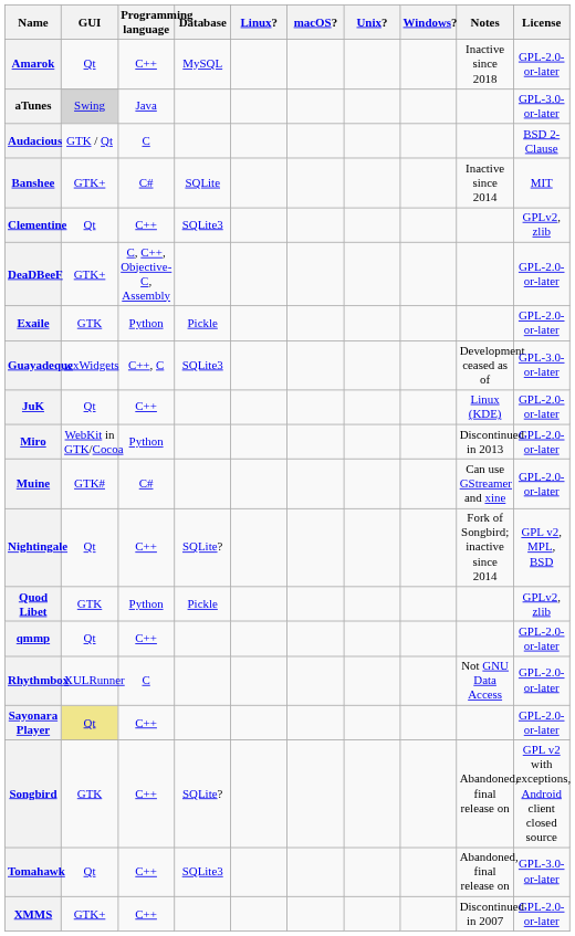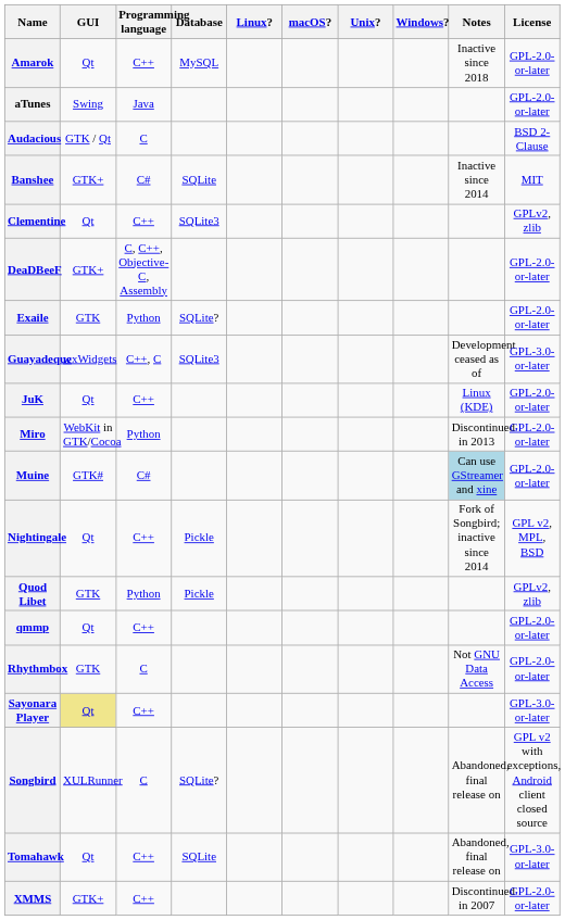 <table class="wikitable sortable" style="text-align: left; width: 100%; table-layout: fixed; font-size: smaller; text-align: center;">
 <tr>
 <th>Name</th>
 <th>GUI</th>
 <th>Programming language</th>
 <th>Database</th>
 <th><a href='#'>Linux</a>?</th>
 <th><a href='#'>macOS</a>?</th>
 <th><a href='#'>Unix</a>?</th>
 <th><a href='#'>Windows</a>?</th>
 <th>Notes</th>
 <th>License</th>
 </tr>
 <tr>
 <th><strong><a href='#'>Amarok</a></strong></th>
 <td><a href='#'>Qt</a></td>
 <td><a href='#'>C++</a></td>
 <td><a href='#'>MySQL</a></td>
 <td></td>
 <td></td>
 <td></td>
 <td></td>
 <td>Inactive since 2018</td>
 <td><a href='#'>GPL-2.0-or-later</a></td>
 </tr>
 <tr>
 <th><strong>aTunes</strong></th>
-<td style="background: lightgrey;"><a href='#'>Swing</a></td>
+<td><a href='#'>Swing</a></td>
 <td><a href='#'>Java</a></td>
 <td></td>
 <td></td>
 <td></td>
 <td></td>
 <td></td>
 <td></td>
-<td><a href='#'>GPL-3.0-or-later</a></td>
+<td><a href='#'>GPL-2.0-or-later</a></td>
 </tr>
 <tr>
 <th><strong><a href='#'>Audacious</a></strong></th>
 <td><a href='#'>GTK</a> / <a href='#'>Qt</a></td>
 <td><a href='#'>C</a></td>
 <td></td>
 <td></td>
 <td></td>
 <td></td>
 <td></td>
 <td></td>
 <td><a href='#'>BSD 2-Clause</a></td>
 </tr>
 <tr>
 <th><strong><a href='#'>Banshee</a></strong></th>
 <td><a href='#'>GTK+</a></td>
 <td><a href='#'>C#</a></td>
 <td><a href='#'>SQLite</a></td>
 <td></td>
 <td></td>
 <td></td>
 <td></td>
 <td>Inactive since 2014</td>
 <td><a href='#'>MIT</a></td>
 </tr>
 <tr>
 <th><strong><a href='#'>Clementine</a></strong></th>
 <td><a href='#'>Qt</a></td>
 <td><a href='#'>C++</a></td>
 <td><a href='#'>SQLite3</a></td>
 <td></td>
 <td></td>
 <td></td>
 <td></td>
 <td></td>
 <td><a href='#'>GPLv2</a>, <a href='#'>zlib</a></td>
 </tr>
 <tr>
 <th><strong><a href='#'>DeaDBeeF</a></strong></th>
 <td><a href='#'>GTK+</a></td>
 <td><a href='#'>C</a>, <a href='#'>C++</a>, <a href='#'>Objective-C</a>, <a href='#'>Assembly</a></td>
 <td></td>
 <td></td>
 <td></td>
 <td></td>
 <td></td>
 <td></td>
 <td><a href='#'>GPL-2.0-or-later</a></td>
 </tr>
 <tr>
 <th><strong><a href='#'>Exaile</a></strong></th>
 <td><a href='#'>GTK</a></td>
 <td><a href='#'>Python</a></td>
-<td><a href='#'>Pickle</a></td>
+<td><a href='#'>SQLite</a>?</td>
 <td></td>
 <td></td>
 <td></td>
 <td></td>
 <td></td>
 <td><a href='#'>GPL-2.0-or-later</a></td>
 </tr>
 <tr>
 <th><strong><a href='#'>Guayadeque</a></strong></th>
 <td><a href='#'>wxWidgets</a></td>
 <td><a href='#'>C++</a>, <a href='#'>C</a></td>
 <td><a href='#'>SQLite3</a></td>
 <td></td>
 <td></td>
 <td></td>
 <td></td>
 <td>Development ceased as of </td>
 <td><a href='#'>GPL-3.0-or-later</a></td>
 </tr>
 <tr>
 <th><strong><a href='#'>JuK</a></strong></th>
 <td><a href='#'>Qt</a></td>
 <td><a href='#'>C++</a></td>
 <td></td>
 <td></td>
 <td></td>
 <td></td>
 <td></td>
 <td><a href='#'>Linux (KDE)</a></td>
 <td><a href='#'>GPL-2.0-or-later</a></td>
 </tr>
 <tr>
 <th><strong><a href='#'>Miro</a></strong></th>
 <td><a href='#'>WebKit</a> in <a href='#'>GTK</a>/<a href='#'>Cocoa</a></td>
 <td><a href='#'>Python</a></td>
 <td></td>
 <td></td>
 <td></td>
 <td></td>
 <td></td>
 <td>Discontinued in 2013</td>
 <td><a href='#'>GPL-2.0-or-later</a></td>
 </tr>
 <tr>
 <th><strong><a href='#'>Muine</a></strong></th>
 <td><a href='#'>GTK#</a></td>
 <td><a href='#'>C#</a></td>
 <td></td>
 <td></td>
 <td></td>
 <td></td>
 <td></td>
-<td>Can use <a href='#'>GStreamer</a> and <a href='#'>xine</a></td>
+<td style="background: lightblue;">Can use <a href='#'>GStreamer</a> and <a href='#'>xine</a></td>
 <td><a href='#'>GPL-2.0-or-later</a></td>
 </tr>
 <tr>
 <th><strong><a href='#'>Nightingale</a></strong></th>
 <td><a href='#'>Qt</a></td>
 <td><a href='#'>C++</a></td>
-<td><a href='#'>SQLite</a>?</td>
+<td><a href='#'>Pickle</a></td>
 <td></td>
 <td></td>
 <td></td>
 <td></td>
 <td>Fork of Songbird; inactive since 2014</td>
 <td><a href='#'>GPL v2</a>, <a href='#'>MPL</a>, <a href='#'>BSD</a></td>
 </tr>
 <tr>
 <th><strong><a href='#'>Quod Libet</a></strong></th>
 <td><a href='#'>GTK</a></td>
 <td><a href='#'>Python</a></td>
 <td><a href='#'>Pickle</a></td>
 <td></td>
 <td></td>
 <td></td>
 <td></td>
 <td></td>
 <td><a href='#'>GPLv2</a>, <a href='#'>zlib</a></td>
 </tr>
 <tr>
 <th><strong><a href='#'>qmmp</a></strong></th>
 <td><a href='#'>Qt</a></td>
 <td><a href='#'>C++</a></td>
 <td></td>
 <td></td>
 <td></td>
 <td></td>
 <td></td>
 <td></td>
 <td><a href='#'>GPL-2.0-or-later</a></td>
 </tr>
 <tr>
 <th><strong><a href='#'>Rhythmbox</a></strong></th>
-<td><a href='#'>XULRunner</a></td>
+<td><a href='#'>GTK</a></td>
 <td><a href='#'>C</a></td>
 <td></td>
 <td></td>
 <td></td>
 <td></td>
 <td></td>
 <td>Not <a href='#'>GNU Data Access</a></td>
 <td><a href='#'>GPL-2.0-or-later</a></td>
 </tr>
 <tr>
 <th><strong><a href='#'>Sayonara Player</a></strong></th>
 <td style="background: khaki;"><a href='#'>Qt</a></td>
 <td><a href='#'>C++</a></td>
 <td></td>
 <td></td>
 <td></td>
 <td></td>
 <td></td>
 <td></td>
-<td><a href='#'>GPL-2.0-or-later</a></td>
+<td><a href='#'>GPL-3.0-or-later</a></td>
 </tr>
 <tr>
 <th><strong><a href='#'>Songbird</a></strong></th>
-<td><a href='#'>GTK</a></td>
-<td><a href='#'>C++</a></td>
+<td><a href='#'>XULRunner</a></td>
+<td><a href='#'>C</a></td>
 <td><a href='#'>SQLite</a>?</td>
 <td></td>
 <td></td>
 <td></td>
 <td></td>
 <td>Abandoned, final release on </td>
 <td><a href='#'>GPL v2</a> with exceptions, <a href='#'>Android</a> client closed source</td>
 </tr>
 <tr>
 <th><strong><a href='#'>Tomahawk</a></strong></th>
 <td><a href='#'>Qt</a></td>
 <td><a href='#'>C++</a></td>
-<td><a href='#'>SQLite3</a></td>
+<td><a href='#'>SQLite</a></td>
 <td></td>
 <td></td>
 <td></td>
 <td></td>
 <td>Abandoned, final release on </td>
 <td><a href='#'>GPL-3.0-or-later</a></td>
 </tr>
 <tr>
 <th><strong><a href='#'>XMMS</a></strong></th>
 <td><a href='#'>GTK+</a></td>
 <td><a href='#'>C++</a></td>
 <td></td>
 <td></td>
 <td></td>
 <td></td>
 <td></td>
 <td>Discontinued in 2007</td>
 <td><a href='#'>GPL-2.0-or-later</a></td>
 </tr>
 </table>
